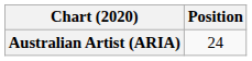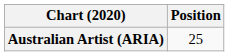 <table class="wikitable plainrowheaders" style="text-align:center">
 <tr>
 <th scope="col">Chart (2020)</th>
 <th scope="col">Position</th>
 </tr>
 <tr>
 <th scope="row">Australian Artist (ARIA)</th>
-<td>24</td>
+<td>25</td>
 </tr>
 </table>
